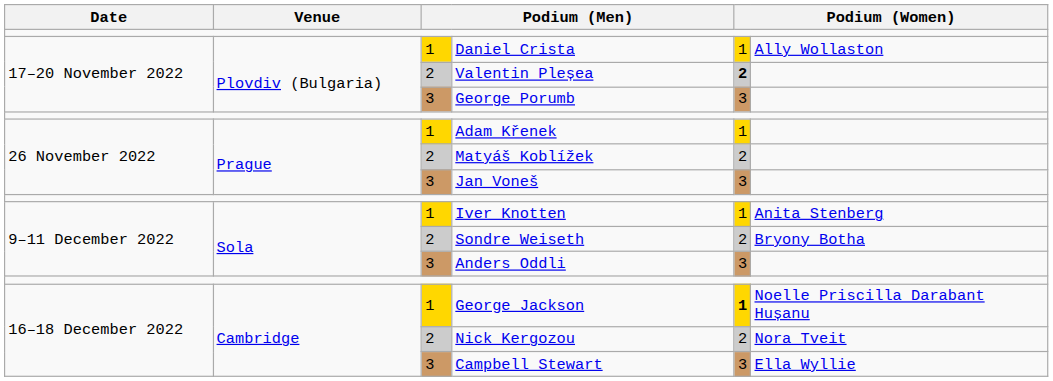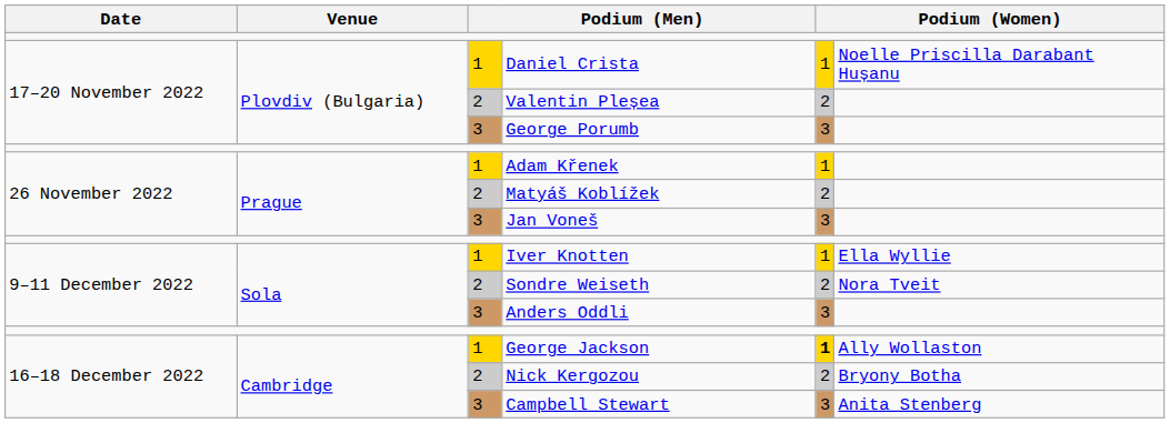 <table class="wikitable" width=70%>
 <tr>
 <th>Date</th>
 <th width=20%>Venue</th>
 <th colspan=2 width=30%>Podium (Men)</th>
 <th colspan=2 width=30%>Podium (Women)</th>
 </tr>
 <tr>
 <td colspan=6></td>
 </tr>
 <tr>
 <td rowspan=3>17–20 November 2022</td>
 <td rowspan=3><br><a href='#'>Plovdiv</a> (Bulgaria)</td>
 <td bgcolor=FFD700>1</td>
 <td><a href='#'>Daniel Crista</a></td>
 <td bgcolor=FFD700>1</td>
-<td><a href='#'>Ally Wollaston</a></td>
+<td><a href='#'>Noelle Priscilla Darabant Hușanu</a></td>
 </tr>
 <tr>
 <td bgcolor=CCCCCC>2</td>
 <td><a href='#'>Valentin Pleșea</a></td>
-<td bgcolor=CCCCCC><strong>2</strong></td>
+<td bgcolor=CCCCCC>2</td>
 <td></td>
 </tr>
 <tr>
 <td bgcolor=CC9966>3</td>
 <td><a href='#'>George Porumb</a></td>
 <td bgcolor=CC9966>3</td>
 <td></td>
 </tr>
 <tr>
 <td colspan=6></td>
 </tr>
 <tr>
 <td rowspan=3>26 November 2022</td>
 <td rowspan=3><br><a href='#'>Prague</a></td>
 <td bgcolor=FFD700>1</td>
 <td><a href='#'>Adam Křenek</a></td>
 <td bgcolor=FFD700>1</td>
 <td></td>
 </tr>
 <tr>
 <td bgcolor=CCCCCC>2</td>
 <td><a href='#'>Matyáš Koblížek</a></td>
 <td bgcolor=CCCCCC>2</td>
 <td></td>
 </tr>
 <tr>
 <td bgcolor=CC9966>3</td>
 <td><a href='#'>Jan Voneš</a></td>
 <td bgcolor=CC9966>3</td>
 <td></td>
 </tr>
 <tr>
 <td colspan=6></td>
 </tr>
 <tr>
 <td rowspan=3>9–11 December 2022</td>
 <td rowspan=3><br><a href='#'>Sola</a></td>
 <td bgcolor=FFD700>1</td>
 <td><a href='#'>Iver Knotten</a></td>
 <td bgcolor=FFD700>1</td>
-<td><a href='#'>Anita Stenberg</a></td>
+<td><a href='#'>Ella Wyllie</a></td>
 </tr>
 <tr>
 <td bgcolor=CCCCCC>2</td>
 <td><a href='#'>Sondre Weiseth</a></td>
 <td bgcolor=CCCCCC>2</td>
-<td><a href='#'>Bryony Botha</a></td>
+<td><a href='#'>Nora Tveit</a></td>
 </tr>
 <tr>
 <td bgcolor=CC9966>3</td>
 <td><a href='#'>Anders Oddli</a></td>
 <td bgcolor=CC9966>3</td>
 <td></td>
 </tr>
 <tr>
 <td colspan=6></td>
 </tr>
 <tr>
 <td rowspan=3>16–18 December 2022</td>
 <td rowspan=3><br><a href='#'>Cambridge</a></td>
 <td bgcolor=FFD700>1</td>
 <td><a href='#'>George Jackson</a></td>
 <td bgcolor=FFD700><strong>1</strong></td>
-<td><a href='#'>Noelle Priscilla Darabant Hușanu</a></td>
+<td><a href='#'>Ally Wollaston</a></td>
 </tr>
 <tr>
 <td bgcolor=CCCCCC>2</td>
 <td><a href='#'>Nick Kergozou</a></td>
 <td bgcolor=CCCCCC>2</td>
-<td><a href='#'>Nora Tveit</a></td>
+<td><a href='#'>Bryony Botha</a></td>
 </tr>
 <tr>
 <td bgcolor=CC9966>3</td>
 <td><a href='#'>Campbell Stewart</a></td>
 <td bgcolor=CC9966>3</td>
-<td><a href='#'>Ella Wyllie</a></td>
+<td><a href='#'>Anita Stenberg</a></td>
 </tr>
 </table>
